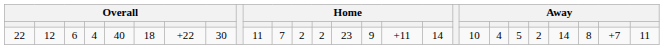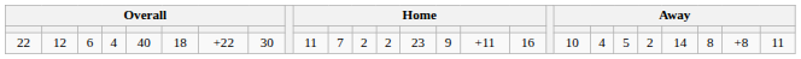 <table class="wikitable" style="text-align: center; width:60%">
 <tr>
 <th colspan="8">Overall</th>
 <th rowspan="3" width="1%"></th>
 <th colspan="8">Home</th>
 <th rowspan="3" width="1%"></th>
 <th colspan="8">Away</th>
 </tr>
 <tr>
 <th></th>
 <th></th>
 <th></th>
 <th></th>
 <th></th>
 <th></th>
 <th></th>
 <th></th>
 <th></th>
 <th></th>
 <th></th>
 <th></th>
 <th></th>
 <th></th>
 <th></th>
 <th></th>
 <th></th>
 <th></th>
 <th></th>
 <th></th>
 <th></th>
 <th></th>
 <th></th>
 <th></th>
 </tr>
 <tr>
 <td>22</td>
 <td>12</td>
 <td>6</td>
 <td>4</td>
 <td>40</td>
 <td>18</td>
 <td>+22</td>
 <td>30</td>
 <td>11</td>
 <td>7</td>
 <td>2</td>
 <td>2</td>
 <td>23</td>
 <td>9</td>
 <td>+11</td>
-<td>14</td>
+<td>16</td>
 <td>10</td>
 <td>4</td>
 <td>5</td>
 <td>2</td>
 <td>14</td>
 <td>8</td>
-<td>+7</td>
+<td>+8</td>
 <td>11</td>
 </tr>
 </table>
